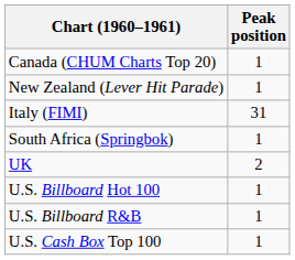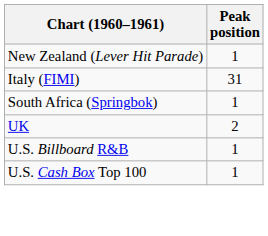 <table class="wikitable sortable">
 <tr>
 <th>Chart (1960–1961)</th>
 <th>Peak<br>position</th>
-</tr>
-<tr>
-<td>Canada (<a href='#'>CHUM Charts</a> Top 20)</td>
-<td align="center">1</td>
 </tr>
 <tr>
 <td>New Zealand (<em>Lever Hit Parade</em>)</td>
 <td style="text-align:center;">1</td>
 </tr>
 <tr>
 <td>Italy (<a href='#'>FIMI</a>)</td>
 <td align="center">31</td>
 </tr>
 <tr>
 <td>South Africa (<a href='#'>Springbok</a>)</td>
 <td align="center">1</td>
 </tr>
 <tr>
 <td><a href='#'>UK</a></td>
 <td style="text-align:center;">2</td>
 </tr>
 <tr>
-<td>U.S. <em><a href='#'>Billboard</a></em> <a href='#'>Hot 100</a></td>
-<td style="text-align:center;">1</td>
-</tr>
-<tr>
 <td>U.S. <em>Billboard</em> <a href='#'>R&B</a></td>
 <td style="text-align:center;">1</td>
 </tr>
 <tr>
 <td>U.S. <a href='#'><em>Cash Box</em></a> Top 100</td>
 <td align="center">1</td>
 </tr>
 </table>
